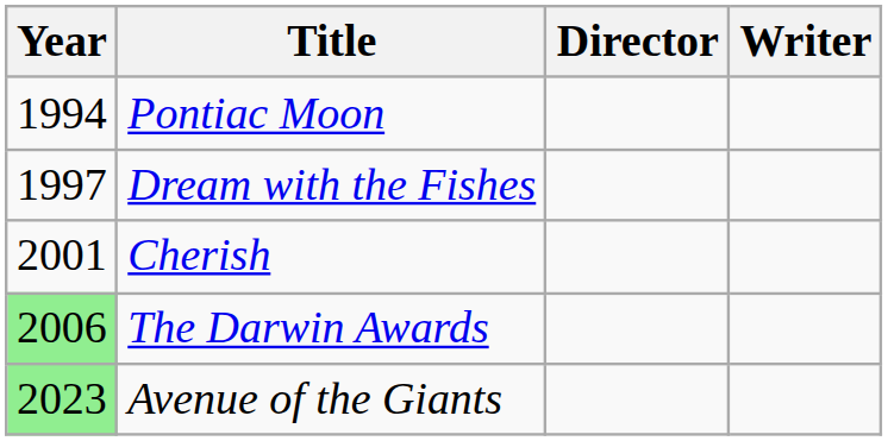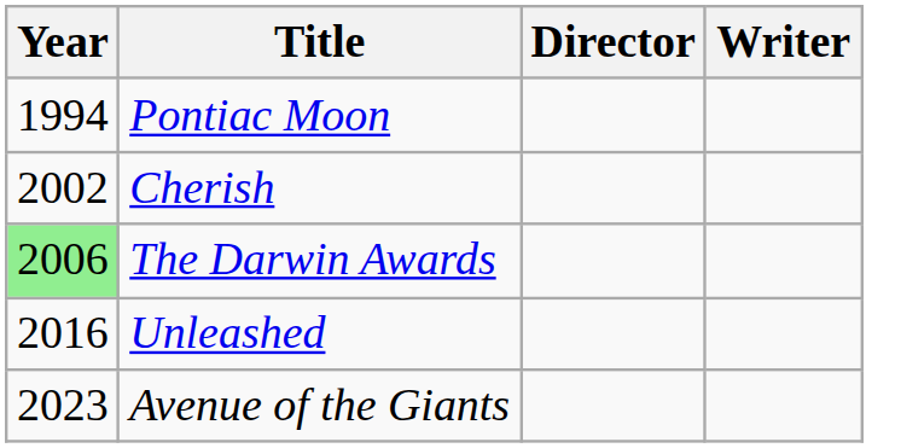 <table class="wikitable">
 <tr>
 <th>Year</th>
 <th>Title</th>
 <th>Director</th>
 <th>Writer</th>
 </tr>
 <tr>
 <td>1994</td>
 <td><em><a href='#'>Pontiac Moon</a></em></td>
 <td></td>
 <td></td>
 </tr>
 <tr>
-<td>1997</td>
-<td><em><a href='#'>Dream with the Fishes</a></em></td>
-<td></td>
-<td></td>
-</tr>
-<tr>
-<td>2001</td>
+<td>2002</td>
 <td><em><a href='#'>Cherish</a></em></td>
 <td></td>
 <td></td>
 </tr>
 <tr>
 <td style="background: lightgreen;">2006</td>
 <td><em><a href='#'>The Darwin Awards</a></em></td>
 <td></td>
 <td></td>
 </tr>
 <tr>
-<td style="background: lightgreen;">2023</td>
+<td>2016</td>
+<td><em><a href='#'>Unleashed</a></em></td>
+<td></td>
+<td></td>
+</tr>
+<tr>
+<td>2023</td>
 <td><em>Avenue of the Giants</em></td>
 <td></td>
 <td></td>
 </tr>
 </table>
